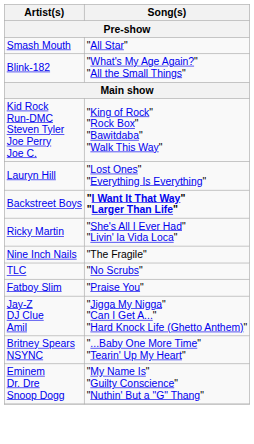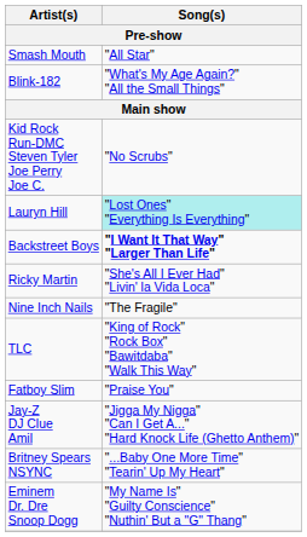 <table class="wikitable plainrowheaders">
 <tr>
 <th scope="col">Artist(s)</th>
 <th scope="col">Song(s)</th>
 </tr>
 <tr>
 <th colspan="2">Pre-show</th>
 </tr>
 <tr>
 <td><a href='#'>Smash Mouth</a></td>
 <td>"<a href='#'>All Star</a>"</td>
 </tr>
 <tr>
 <td><a href='#'>Blink-182</a></td>
 <td>"<a href='#'>What's My Age Again?</a>"<br>"<a href='#'>All the Small Things</a>"</td>
 </tr>
 <tr>
 <th colspan="2">Main show</th>
 </tr>
 <tr>
 <td><a href='#'>Kid Rock</a><br><a href='#'>Run-DMC</a><br><a href='#'>Steven Tyler</a><br><a href='#'>Joe Perry</a><br><a href='#'>Joe C.</a></td>
-<td>"<a href='#'>King of Rock</a>"<br>"<a href='#'>Rock Box</a>"<br>"<a href='#'>Bawitdaba</a>"<br>"<a href='#'>Walk This Way</a>"</td>
+<td>"<a href='#'>No Scrubs</a>"</td>
 </tr>
 <tr>
 <td><a href='#'>Lauryn Hill</a></td>
-<td>"<a href='#'>Lost Ones</a>"<br>"<a href='#'>Everything Is Everything</a>"</td>
+<td style="background: paleturquoise;">"<a href='#'>Lost Ones</a>"<br>"<a href='#'>Everything Is Everything</a>"</td>
 </tr>
 <tr>
 <td><a href='#'>Backstreet Boys</a></td>
 <td><strong>"<a href='#'>I Want It That Way</a>"<br>"<a href='#'>Larger Than Life</a>"</strong></td>
 </tr>
 <tr>
 <td><a href='#'>Ricky Martin</a></td>
 <td>"<a href='#'>She's All I Ever Had</a>"<br>"<a href='#'>Livin' la Vida Loca</a>"</td>
 </tr>
 <tr>
 <td><a href='#'>Nine Inch Nails</a></td>
 <td>"The Fragile"</td>
 </tr>
 <tr>
 <td><a href='#'>TLC</a></td>
-<td>"<a href='#'>No Scrubs</a>"</td>
+<td>"<a href='#'>King of Rock</a>"<br>"<a href='#'>Rock Box</a>"<br>"<a href='#'>Bawitdaba</a>"<br>"<a href='#'>Walk This Way</a>"</td>
 </tr>
 <tr>
 <td><a href='#'>Fatboy Slim</a></td>
 <td>"<a href='#'>Praise You</a>"</td>
 </tr>
 <tr>
 <td><a href='#'>Jay-Z</a><br><a href='#'>DJ Clue</a><br><a href='#'>Amil</a></td>
 <td>"<a href='#'>Jigga My Nigga</a>"<br>"<a href='#'>Can I Get A...</a>"<br>"<a href='#'>Hard Knock Life (Ghetto Anthem)</a>"</td>
 </tr>
 <tr>
 <td><a href='#'>Britney Spears</a><br><a href='#'>NSYNC</a></td>
 <td>"<a href='#'>...Baby One More Time</a>"<br>"<a href='#'>Tearin' Up My Heart</a>"</td>
 </tr>
 <tr>
 <td><a href='#'>Eminem</a><br><a href='#'>Dr. Dre</a><br><a href='#'>Snoop Dogg</a></td>
 <td>"<a href='#'>My Name Is</a>"<br>"<a href='#'>Guilty Conscience</a>"<br>"<a href='#'>Nuthin' But a "G" Thang</a>"</td>
 </tr>
 <tr>
 </tr>
 </table>
